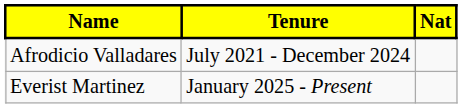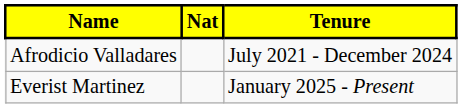 <table class="wikitable sortable">
 <tr>
 <th style="background:#FFFF00; color:#000000; border:2px solid #000000;" scope="col">Name</th>
+<th style="background:#FFFF00; color:#000000; border:2px solid #000000;" scope="col">Nat</th>
 <th style="background:#FFFF00; color:#000000; border:2px solid #000000;" scope="col">Tenure</th>
-<th style="background:#FFFF00; color:#000000; border:2px solid #000000;" scope="col">Nat</th>
 </tr>
 <tr>
 <td>Afrodicio Valladares</td>
+<td></td>
 <td>July 2021 - December 2024</td>
-<td></td>
 </tr>
 <tr>
 <td>Everist Martinez</td>
+<td></td>
 <td>January 2025 - <em>Present</em></td>
-<td></td>
 </tr>
 </table>
